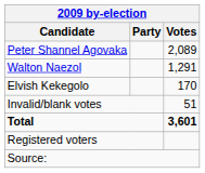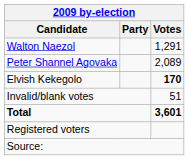 <table class=wikitable style=text-align:left>
 <tr>
 <th colspan=3><a href='#'>2009 by-election</a></th>
 </tr>
 <tr>
 <th>Candidate</th>
 <th>Party</th>
 <th>Votes</th>
 </tr>
 <tr>
+<td><a href='#'>Walton Naezol</a></td>
+<td></td>
+<td align=right>1,291</td>
+</tr>
+<tr>
 <td><a href='#'>Peter Shannel Agovaka</a></td>
 <td></td>
 <td align=right>2,089</td>
 </tr>
 <tr>
-<td><a href='#'>Walton Naezol</a></td>
-<td></td>
-<td align=right>1,291</td>
-</tr>
-<tr>
 <td>Elvish Kekegolo</td>
 <td></td>
-<td align=right>170</td>
+<td align=right><strong>170</strong></td>
 </tr>
 <tr>
 <td colspan=2>Invalid/blank votes</td>
 <td align=right>51</td>
 </tr>
 <tr>
 <td colspan=2><strong>Total</strong></td>
 <td align=right><strong>3,601</strong></td>
 </tr>
 <tr>
 <td colspan=2>Registered voters</td>
 <td align=right></td>
 </tr>
 <tr>
 <td colspan=3>Source: </td>
 </tr>
 </table>
